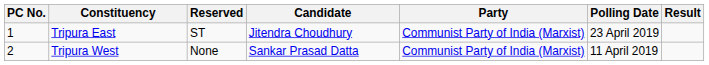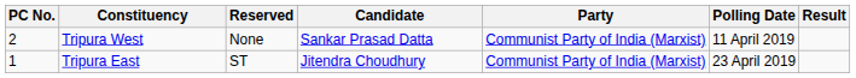 <table class="wikitable sortable">
 <tr>
 <th>PC No.</th>
 <th style="width:180px;">Constituency</th>
 <th>Reserved</th>
 <th style="width:200px;">Candidate</th>
 <th>Party</th>
 <th>Polling Date</th>
 <th>Result</th>
 </tr>
 <tr>
+<td>2</td>
+<td><a href='#'>Tripura West</a></td>
+<td>None</td>
+<td><a href='#'>Sankar Prasad Datta</a></td>
+<td><a href='#'>Communist Party of India (Marxist)</a></td>
+<td>11 April 2019</td>
+<td></td>
+</tr>
+<tr>
 <td>1</td>
 <td><a href='#'>Tripura East</a></td>
 <td>ST</td>
 <td><a href='#'>Jitendra Choudhury</a></td>
 <td><a href='#'>Communist Party of India (Marxist)</a></td>
 <td>23 April 2019</td>
 <td></td>
 </tr>
-<tr>
-<td>2</td>
-<td><a href='#'>Tripura West</a></td>
-<td>None</td>
-<td><a href='#'>Sankar Prasad Datta</a></td>
-<td><a href='#'>Communist Party of India (Marxist)</a></td>
-<td>11 April 2019</td>
-<td></td>
-</tr>
 </table>
